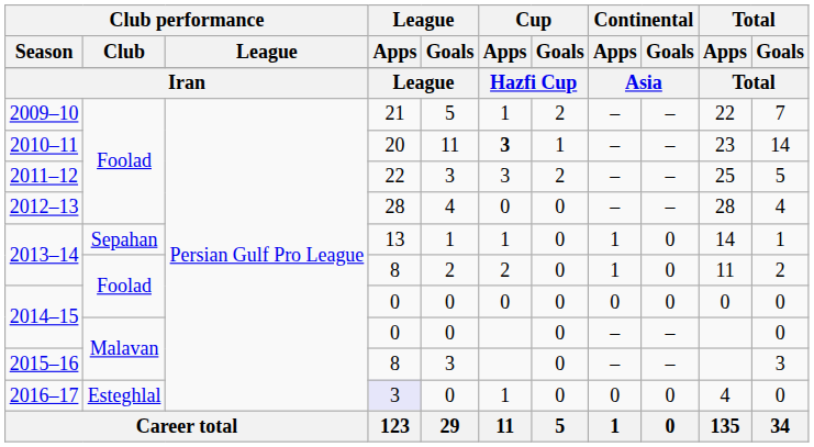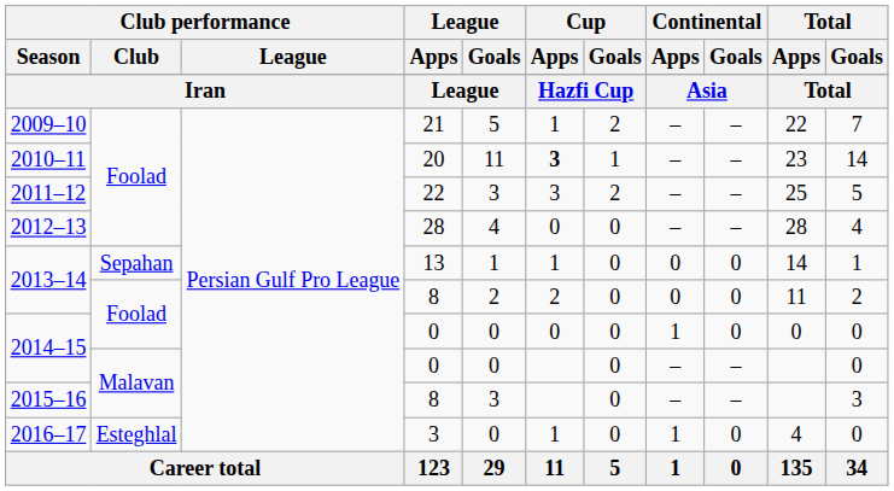 <table class="wikitable" style="text-align:center">
 <tr>
 <th colspan=3>Club performance</th>
 <th colspan=2>League</th>
 <th colspan=2>Cup</th>
 <th colspan=2>Continental</th>
 <th colspan=2>Total</th>
 </tr>
 <tr>
 <th>Season</th>
 <th>Club</th>
 <th>League</th>
 <th>Apps</th>
 <th>Goals</th>
 <th>Apps</th>
 <th>Goals</th>
 <th>Apps</th>
 <th>Goals</th>
 <th>Apps</th>
 <th>Goals</th>
 </tr>
 <tr>
 </tr>
 <tr>
 <th colspan=3>Iran</th>
 <th colspan=2>League</th>
 <th colspan=2><a href='#'>Hazfi Cup</a></th>
 <th colspan=2><a href='#'>Asia</a></th>
 <th colspan=2>Total</th>
 </tr>
 <tr>
 <td><a href='#'>2009–10</a></td>
 <td rowspan="4"><a href='#'>Foolad</a></td>
 <td rowspan="10"><a href='#'>Persian Gulf Pro League</a></td>
 <td>21</td>
 <td>5</td>
 <td>1</td>
 <td>2</td>
 <td>–</td>
 <td>–</td>
 <td>22</td>
 <td>7</td>
 </tr>
 <tr>
 <td><a href='#'>2010–11</a></td>
 <td>20</td>
 <td>11</td>
 <td><strong>3</strong></td>
 <td>1</td>
 <td>–</td>
 <td>–</td>
 <td>23</td>
 <td>14</td>
 </tr>
 <tr>
 <td><a href='#'>2011–12</a></td>
 <td>22</td>
 <td>3</td>
 <td>3</td>
 <td>2</td>
 <td>–</td>
 <td>–</td>
 <td>25</td>
 <td>5</td>
 </tr>
 <tr>
 <td><a href='#'>2012–13</a></td>
 <td>28</td>
 <td>4</td>
 <td>0</td>
 <td>0</td>
 <td>–</td>
 <td>–</td>
 <td>28</td>
 <td>4</td>
 </tr>
 <tr>
 <td rowspan="2"><a href='#'>2013–14</a></td>
 <td rowspan="1"><a href='#'>Sepahan</a></td>
 <td>13</td>
 <td>1</td>
 <td>1</td>
 <td>0</td>
-<td>1</td>
+<td>0</td>
 <td>0</td>
 <td>14</td>
 <td>1</td>
 </tr>
 <tr>
 <td rowspan="2"><a href='#'>Foolad</a></td>
 <td>8</td>
 <td>2</td>
 <td>2</td>
 <td>0</td>
-<td>1</td>
+<td>0</td>
 <td>0</td>
 <td>11</td>
 <td>2</td>
 </tr>
 <tr>
 <td rowspan="2"><a href='#'>2014–15</a></td>
 <td>0</td>
 <td>0</td>
 <td>0</td>
 <td>0</td>
-<td>0</td>
+<td>1</td>
 <td>0</td>
 <td>0</td>
 <td>0</td>
 </tr>
 <tr>
 <td rowspan="2"><a href='#'>Malavan</a></td>
 <td>0</td>
 <td>0</td>
 <td></td>
 <td>0</td>
 <td>–</td>
 <td>–</td>
 <td></td>
 <td>0</td>
 </tr>
 <tr>
 <td><a href='#'>2015–16</a></td>
 <td>8</td>
 <td>3</td>
 <td></td>
 <td>0</td>
 <td>–</td>
 <td>–</td>
 <td></td>
 <td>3</td>
 </tr>
 <tr>
 <td><a href='#'>2016–17</a></td>
 <td><a href='#'>Esteghlal</a></td>
-<td style="background: lavender;">3</td>
+<td>3</td>
 <td>0</td>
 <td>1</td>
 <td>0</td>
-<td>0</td>
+<td>1</td>
 <td>0</td>
 <td>4</td>
 <td>0</td>
 </tr>
 <tr>
 <th colspan=3>Career total</th>
 <th>123</th>
 <th>29</th>
 <th>11</th>
 <th>5</th>
 <th>1</th>
 <th>0</th>
 <th>135</th>
 <th>34</th>
 </tr>
 </table>
